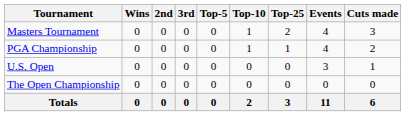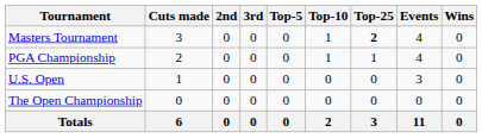 <table class=wikitable style=text-align:center>
 <tr>
 <th>Tournament</th>
-<th>Wins</th>
+<th>Cuts made</th>
 <th>2nd</th>
 <th>3rd</th>
 <th>Top-5</th>
 <th>Top-10</th>
 <th>Top-25</th>
 <th>Events</th>
-<th>Cuts made</th>
+<th>Wins</th>
 </tr>
 <tr>
 <td align=left><a href='#'>Masters Tournament</a></td>
-<td>0</td>
+<td>3</td>
 <td>0</td>
 <td>0</td>
 <td>0</td>
 <td>1</td>
-<td>2</td>
+<td><strong>2</strong></td>
 <td>4</td>
-<td>3</td>
+<td>0</td>
 </tr>
 <tr>
 <td align=left><a href='#'>PGA Championship</a></td>
-<td>0</td>
+<td>2</td>
 <td>0</td>
 <td>0</td>
 <td>0</td>
 <td>1</td>
 <td>1</td>
 <td>4</td>
-<td>2</td>
+<td>0</td>
 </tr>
 <tr>
 <td align=left><a href='#'>U.S. Open</a></td>
-<td>0</td>
+<td>1</td>
 <td>0</td>
 <td>0</td>
 <td>0</td>
 <td>0</td>
 <td>0</td>
 <td>3</td>
-<td>1</td>
+<td>0</td>
 </tr>
 <tr>
 <td align=left><a href='#'>The Open Championship</a></td>
 <td>0</td>
 <td>0</td>
 <td>0</td>
 <td>0</td>
 <td>0</td>
 <td>0</td>
 <td>0</td>
 <td>0</td>
 </tr>
 <tr>
 <th>Totals</th>
-<th>0</th>
+<th>6</th>
 <th>0</th>
 <th>0</th>
 <th>0</th>
 <th>2</th>
 <th>3</th>
 <th>11</th>
-<th>6</th>
+<th>0</th>
 </tr>
 </table>
